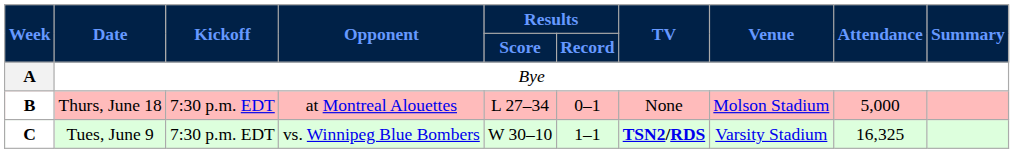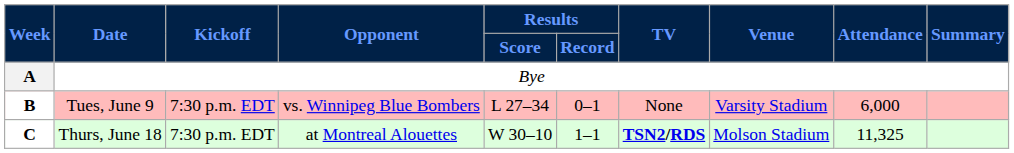 <table class="wikitable" style="font-size: 95%;">
 <tr>
 <th style="background:#002147;color:#6699FF;" rowspan=2>Week</th>
 <th style="background:#002147;color:#6699FF;" rowspan=2>Date</th>
 <th style="background:#002147;color:#6699FF;" rowspan=2>Kickoff</th>
 <th style="background:#002147;color:#6699FF;" rowspan=2>Opponent</th>
 <th style="background:#002147;color:#6699FF;" colspan=2>Results</th>
 <th style="background:#002147;color:#6699FF;" rowspan=2>TV</th>
 <th style="background:#002147;color:#6699FF;" rowspan=2>Venue</th>
 <th style="background:#002147;color:#6699FF;" rowspan=2>Attendance</th>
 <th style="background:#002147;color:#6699FF;" rowspan=2>Summary</th>
 </tr>
 <tr>
 <th style="background:#002147;color:#6699FF;">Score</th>
 <th style="background:#002147;color:#6699FF;">Record</th>
 </tr>
 <tr align="center" bgcolor="#ffffff">
 <th align="center"><strong>A</strong></th>
 <td colspan=9 align="center" valign="middle"><em>Bye</em></td>
 </tr>
 <tr align="center" bgcolor="#ffbbbb">
 <th style="text-align:center; background:white;"><span>B</span></th>
-<td align="center">Thurs, June 18</td>
+<td align="center">Tues, June 9</td>
 <td align="center">7:30 p.m. <a href='#'>EDT</a></td>
-<td align="center">at <a href='#'>Montreal Alouettes</a></td>
+<td align="center">vs. <a href='#'>Winnipeg Blue Bombers</a></td>
 <td align="center">L 27–34</td>
 <td align="center">0–1</td>
 <td align="center">None</td>
-<td align="center"><a href='#'>Molson Stadium</a></td>
-<td align="center">5,000</td>
+<td align="center"><a href='#'>Varsity Stadium</a></td>
+<td align="center">6,000</td>
 <td align="center"></td>
 </tr>
 <tr align="center" bgcolor="#ddffdd">
 <th style="text-align:center; background:white;"><span>C</span></th>
-<td align="center">Tues, June 9</td>
+<td align="center">Thurs, June 18</td>
 <td align="center">7:30 p.m. EDT</td>
-<td align="center">vs. <a href='#'>Winnipeg Blue Bombers</a></td>
+<td align="center">at <a href='#'>Montreal Alouettes</a></td>
 <td align="center">W 30–10</td>
 <td align="center">1–1</td>
 <td align="center"><strong><a href='#'>TSN2</a>/<a href='#'>RDS</a></strong></td>
-<td align="center"><a href='#'>Varsity Stadium</a></td>
-<td align="center">16,325</td>
+<td align="center"><a href='#'>Molson Stadium</a></td>
+<td align="center">11,325</td>
 <td align="center"></td>
 </tr>
 </table>
